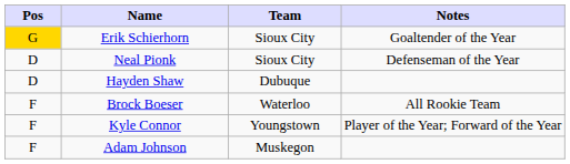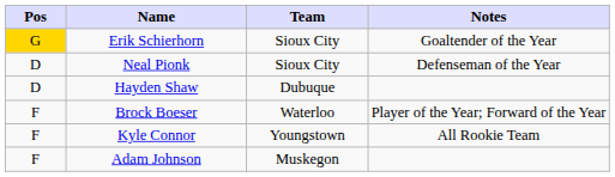 <table class="wikitable" style="text-align:center">
 <tr>
 <th style="background:#ddf; width:10%;">Pos</th>
 <th style="background:#ddf; width:30%;">Name</th>
 <th style="background:#ddf; width:20%;">Team</th>
 <th style="background:#ddf; ">Notes</th>
 </tr>
 <tr>
 <td style="background: gold;">G</td>
 <td><a href='#'>Erik Schierhorn</a></td>
 <td>Sioux City</td>
 <td>Goaltender of the Year</td>
 </tr>
 <tr>
 <td>D</td>
 <td><a href='#'>Neal Pionk</a></td>
 <td>Sioux City</td>
 <td>Defenseman of the Year</td>
 </tr>
 <tr>
 <td>D</td>
 <td><a href='#'>Hayden Shaw</a></td>
 <td>Dubuque</td>
 <td></td>
 </tr>
 <tr>
 <td>F</td>
 <td><a href='#'>Brock Boeser</a></td>
 <td>Waterloo</td>
-<td>All Rookie Team</td>
+<td>Player of the Year; Forward of the Year</td>
 </tr>
 <tr>
 <td>F</td>
 <td><a href='#'>Kyle Connor</a></td>
 <td>Youngstown</td>
-<td>Player of the Year; Forward of the Year</td>
+<td>All Rookie Team</td>
 </tr>
 <tr>
 <td>F</td>
 <td><a href='#'>Adam Johnson</a></td>
 <td>Muskegon</td>
 <td></td>
 </tr>
 </table>
